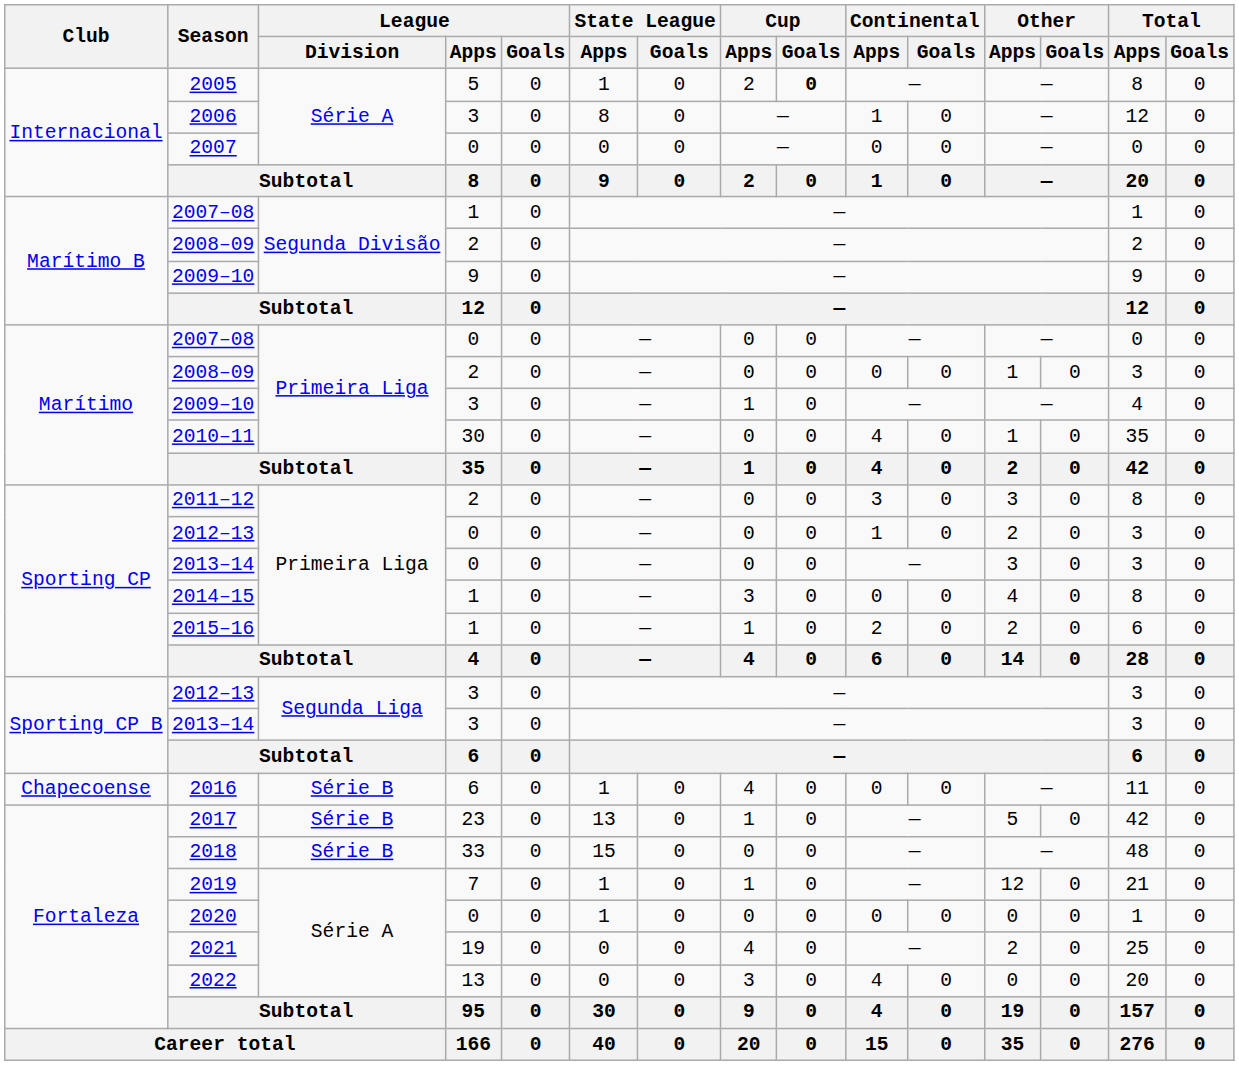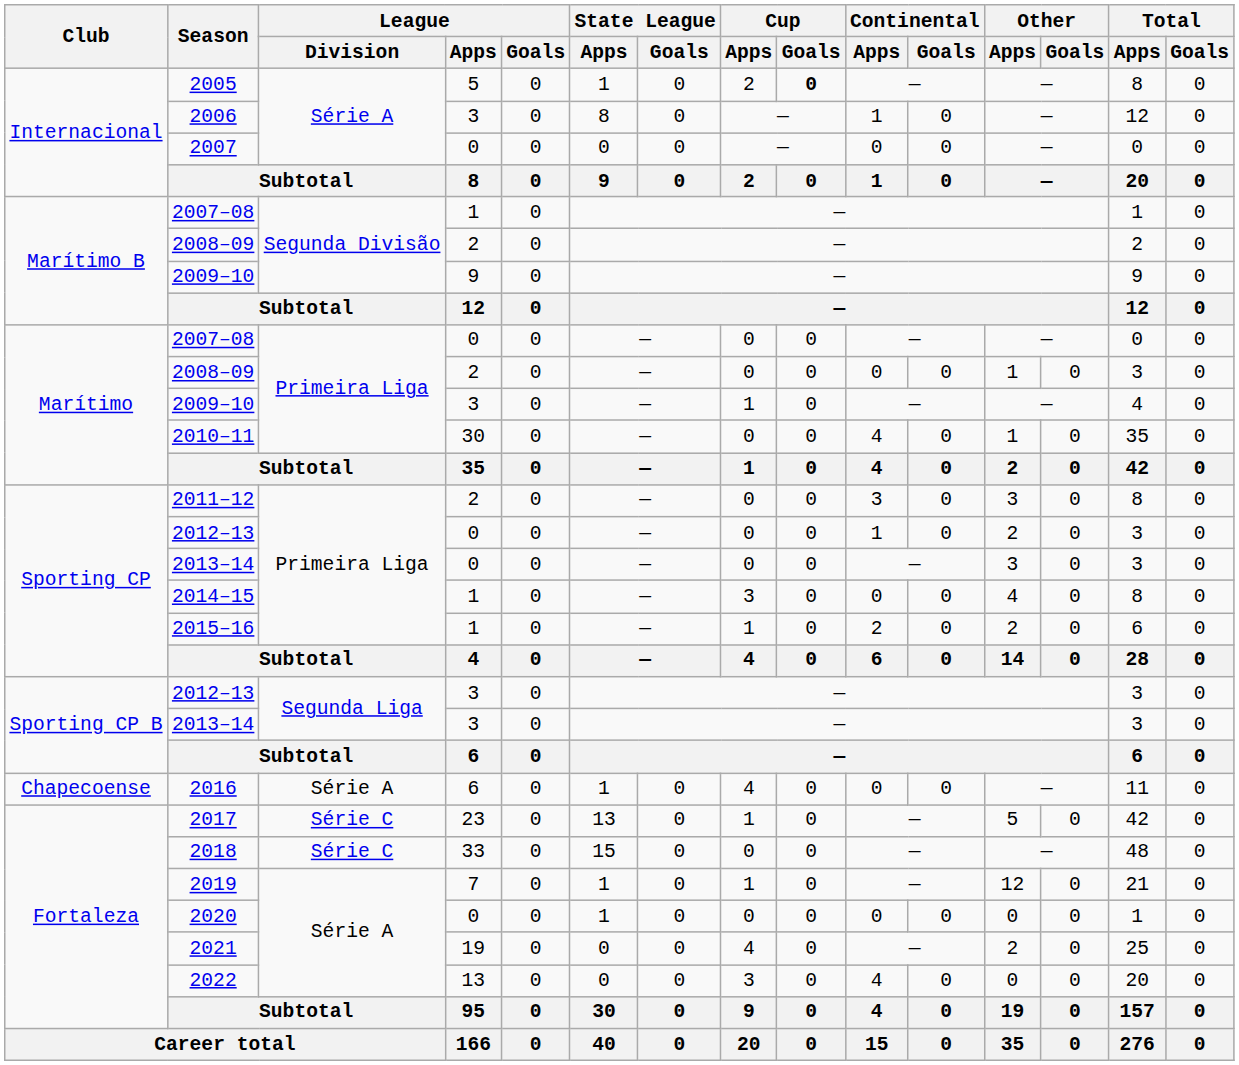 <table class="wikitable" style="text-align: center;">
 <tr>
 <th rowspan="2">Club</th>
 <th rowspan="2">Season</th>
 <th colspan="3">League</th>
 <th colspan="2">State League</th>
 <th colspan="2">Cup</th>
 <th colspan="2">Continental</th>
 <th colspan="2">Other</th>
 <th colspan="2">Total</th>
 </tr>
 <tr>
 <th>Division</th>
 <th>Apps</th>
 <th>Goals</th>
 <th>Apps</th>
 <th>Goals</th>
 <th>Apps</th>
 <th>Goals</th>
 <th>Apps</th>
 <th>Goals</th>
 <th>Apps</th>
 <th>Goals</th>
 <th>Apps</th>
 <th>Goals</th>
 </tr>
 <tr>
 <td rowspan="4" valign="center"><a href='#'>Internacional</a></td>
 <td><a href='#'>2005</a></td>
 <td rowspan="3"><a href='#'>Série A</a></td>
 <td>5</td>
 <td>0</td>
 <td>1</td>
 <td>0</td>
 <td>2</td>
 <td><strong>0</strong></td>
 <td colspan="2">—</td>
 <td colspan="2">—</td>
 <td>8</td>
 <td>0</td>
 </tr>
 <tr>
 <td><a href='#'>2006</a></td>
 <td>3</td>
 <td>0</td>
 <td>8</td>
 <td>0</td>
 <td colspan="2">—</td>
 <td>1</td>
 <td>0</td>
 <td colspan="2">—</td>
 <td>12</td>
 <td>0</td>
 </tr>
 <tr>
 <td><a href='#'>2007</a></td>
 <td>0</td>
 <td>0</td>
 <td>0</td>
 <td>0</td>
 <td colspan="2">—</td>
 <td>0</td>
 <td>0</td>
 <td colspan="2">—</td>
 <td>0</td>
 <td>0</td>
 </tr>
 <tr>
 <th colspan="2">Subtotal</th>
 <th>8</th>
 <th>0</th>
 <th>9</th>
 <th>0</th>
 <th>2</th>
 <th>0</th>
 <th>1</th>
 <th>0</th>
 <th colspan="2">—</th>
 <th>20</th>
 <th>0</th>
 </tr>
 <tr>
 <td rowspan="4" valign="center"><a href='#'>Marítimo B</a></td>
 <td><a href='#'>2007–08</a></td>
 <td rowspan="3"><a href='#'>Segunda Divisão</a></td>
 <td>1</td>
 <td>0</td>
 <td colspan="8">—</td>
 <td>1</td>
 <td>0</td>
 </tr>
 <tr>
 <td><a href='#'>2008–09</a></td>
 <td>2</td>
 <td>0</td>
 <td colspan="8">—</td>
 <td>2</td>
 <td>0</td>
 </tr>
 <tr>
 <td><a href='#'>2009–10</a></td>
 <td>9</td>
 <td>0</td>
 <td colspan="8">—</td>
 <td>9</td>
 <td>0</td>
 </tr>
 <tr>
 <th colspan="2">Subtotal</th>
 <th>12</th>
 <th>0</th>
 <th colspan="8">—</th>
 <th>12</th>
 <th>0</th>
 </tr>
 <tr>
 <td rowspan="5" valign="center"><a href='#'>Marítimo</a></td>
 <td><a href='#'>2007–08</a></td>
 <td rowspan="4"><a href='#'>Primeira Liga</a></td>
 <td>0</td>
 <td>0</td>
 <td colspan="2">—</td>
 <td>0</td>
 <td>0</td>
 <td colspan="2">—</td>
 <td colspan="2">—</td>
 <td>0</td>
 <td>0</td>
 </tr>
 <tr>
 <td><a href='#'>2008–09</a></td>
 <td>2</td>
 <td>0</td>
 <td colspan="2">—</td>
 <td>0</td>
 <td>0</td>
 <td>0</td>
 <td>0</td>
 <td>1</td>
 <td>0</td>
 <td>3</td>
 <td>0</td>
 </tr>
 <tr>
 <td><a href='#'>2009–10</a></td>
 <td>3</td>
 <td>0</td>
 <td colspan="2">—</td>
 <td>1</td>
 <td>0</td>
 <td colspan="2">—</td>
 <td colspan="2">—</td>
 <td>4</td>
 <td>0</td>
 </tr>
 <tr>
 <td><a href='#'>2010–11</a></td>
 <td>30</td>
 <td>0</td>
 <td colspan="2">—</td>
 <td>0</td>
 <td>0</td>
 <td>4</td>
 <td>0</td>
 <td>1</td>
 <td>0</td>
 <td>35</td>
 <td>0</td>
 </tr>
 <tr>
 <th colspan="2">Subtotal</th>
 <th>35</th>
 <th>0</th>
 <th colspan="2">—</th>
 <th>1</th>
 <th>0</th>
 <th>4</th>
 <th>0</th>
 <th>2</th>
 <th>0</th>
 <th>42</th>
 <th>0</th>
 </tr>
 <tr>
 <td rowspan="6" valign="center"><a href='#'>Sporting CP</a></td>
 <td><a href='#'>2011–12</a></td>
 <td rowspan="5">Primeira Liga</td>
 <td>2</td>
 <td>0</td>
 <td colspan="2">—</td>
 <td>0</td>
 <td>0</td>
 <td>3</td>
 <td>0</td>
 <td>3</td>
 <td>0</td>
 <td>8</td>
 <td>0</td>
 </tr>
 <tr>
 <td><a href='#'>2012–13</a></td>
 <td>0</td>
 <td>0</td>
 <td colspan="2">—</td>
 <td>0</td>
 <td>0</td>
 <td>1</td>
 <td>0</td>
 <td>2</td>
 <td>0</td>
 <td>3</td>
 <td>0</td>
 </tr>
 <tr>
 <td><a href='#'>2013–14</a></td>
 <td>0</td>
 <td>0</td>
 <td colspan="2">—</td>
 <td>0</td>
 <td>0</td>
 <td colspan="2">—</td>
 <td>3</td>
 <td>0</td>
 <td>3</td>
 <td>0</td>
 </tr>
 <tr>
 <td><a href='#'>2014–15</a></td>
 <td>1</td>
 <td>0</td>
 <td colspan="2">—</td>
 <td>3</td>
 <td>0</td>
 <td>0</td>
 <td>0</td>
 <td>4</td>
 <td>0</td>
 <td>8</td>
 <td>0</td>
 </tr>
 <tr>
 <td><a href='#'>2015–16</a></td>
 <td>1</td>
 <td>0</td>
 <td colspan="2">—</td>
 <td>1</td>
 <td>0</td>
 <td>2</td>
 <td>0</td>
 <td>2</td>
 <td>0</td>
 <td>6</td>
 <td>0</td>
 </tr>
 <tr>
 <th colspan="2">Subtotal</th>
 <th>4</th>
 <th>0</th>
 <th colspan="2">—</th>
 <th>4</th>
 <th>0</th>
 <th>6</th>
 <th>0</th>
 <th>14</th>
 <th>0</th>
 <th>28</th>
 <th>0</th>
 </tr>
 <tr>
 <td rowspan="3" valign="center"><a href='#'>Sporting CP B</a></td>
 <td><a href='#'>2012–13</a></td>
 <td rowspan="2"><a href='#'>Segunda Liga</a></td>
 <td>3</td>
 <td>0</td>
 <td colspan="8">—</td>
 <td>3</td>
 <td>0</td>
 </tr>
 <tr>
 <td><a href='#'>2013–14</a></td>
 <td>3</td>
 <td>0</td>
 <td colspan="8">—</td>
 <td>3</td>
 <td>0</td>
 </tr>
 <tr>
 <th colspan="2">Subtotal</th>
 <th>6</th>
 <th>0</th>
 <th colspan="8">—</th>
 <th>6</th>
 <th>0</th>
 </tr>
 <tr>
 <td valign="center"><a href='#'>Chapecoense</a></td>
 <td><a href='#'>2016</a></td>
-<td><a href='#'>Série B</a></td>
+<td>Série A</td>
 <td>6</td>
 <td>0</td>
 <td>1</td>
 <td>0</td>
 <td>4</td>
 <td>0</td>
 <td>0</td>
 <td>0</td>
 <td colspan="2">—</td>
 <td>11</td>
 <td>0</td>
 </tr>
 <tr>
 <td rowspan="7" valign="center"><a href='#'>Fortaleza</a></td>
 <td><a href='#'>2017</a></td>
-<td><a href='#'>Série B</a></td>
+<td><a href='#'>Série C</a></td>
 <td>23</td>
 <td>0</td>
 <td>13</td>
 <td>0</td>
 <td>1</td>
 <td>0</td>
 <td colspan="2">—</td>
 <td>5</td>
 <td>0</td>
 <td>42</td>
 <td>0</td>
 </tr>
 <tr>
 <td><a href='#'>2018</a></td>
-<td><a href='#'>Série B</a></td>
+<td><a href='#'>Série C</a></td>
 <td>33</td>
 <td>0</td>
 <td>15</td>
 <td>0</td>
 <td>0</td>
 <td>0</td>
 <td colspan="2">—</td>
 <td colspan="2">—</td>
 <td>48</td>
 <td>0</td>
 </tr>
 <tr>
 <td><a href='#'>2019</a></td>
 <td rowspan="4">Série A</td>
 <td>7</td>
 <td>0</td>
 <td>1</td>
 <td>0</td>
 <td>1</td>
 <td>0</td>
 <td colspan="2">—</td>
 <td>12</td>
 <td>0</td>
 <td>21</td>
 <td>0</td>
 </tr>
 <tr>
 <td><a href='#'>2020</a></td>
 <td>0</td>
 <td>0</td>
 <td>1</td>
 <td>0</td>
 <td>0</td>
 <td>0</td>
 <td>0</td>
 <td>0</td>
 <td>0</td>
 <td>0</td>
 <td>1</td>
 <td>0</td>
 </tr>
 <tr>
 <td><a href='#'>2021</a></td>
 <td>19</td>
 <td>0</td>
 <td>0</td>
 <td>0</td>
 <td>4</td>
 <td>0</td>
 <td colspan="2">—</td>
 <td>2</td>
 <td>0</td>
 <td>25</td>
 <td>0</td>
 </tr>
 <tr>
 <td><a href='#'>2022</a></td>
 <td>13</td>
 <td>0</td>
 <td>0</td>
 <td>0</td>
 <td>3</td>
 <td>0</td>
 <td>4</td>
 <td>0</td>
 <td>0</td>
 <td>0</td>
 <td>20</td>
 <td>0</td>
 </tr>
 <tr>
 <th colspan="2">Subtotal</th>
 <th>95</th>
 <th>0</th>
 <th>30</th>
 <th>0</th>
 <th>9</th>
 <th>0</th>
 <th>4</th>
 <th>0</th>
 <th>19</th>
 <th>0</th>
 <th>157</th>
 <th>0</th>
 </tr>
 <tr>
 <th colspan="3"><strong>Career total</strong></th>
 <th>166</th>
 <th>0</th>
 <th>40</th>
 <th>0</th>
 <th>20</th>
 <th>0</th>
 <th>15</th>
 <th>0</th>
 <th>35</th>
 <th>0</th>
 <th>276</th>
 <th>0</th>
 </tr>
 </table>
